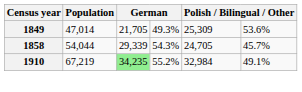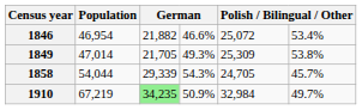 <table class="wikitable">
 <tr>
 <th>Census year</th>
 <th>Population</th>
 <th colspan="2">German</th>
 <th colspan="2"><strong>Polish / Bilingual / Other</strong></th>
 </tr>
 <tr>
+<th>1846</th>
+<td>46,954</td>
+<td>21,882</td>
+<td>46.6%</td>
+<td>25,072</td>
+<td>53.4%</td>
+</tr>
+<tr>
 <th>1849</th>
 <td>47,014</td>
 <td>21,705</td>
 <td>49.3%</td>
 <td>25,309</td>
-<td>53.6%</td>
+<td>53.8%</td>
 </tr>
 <tr>
 <th>1858</th>
 <td>54,044</td>
 <td>29,339</td>
 <td>54.3%</td>
 <td>24,705</td>
 <td>45.7%</td>
 </tr>
 <tr>
 <th>1910</th>
 <td>67,219</td>
 <td style="background: lightgreen;">34,235</td>
-<td>55.2%</td>
+<td>50.9%</td>
 <td>32,984</td>
-<td>49.1%</td>
+<td>49.7%</td>
 </tr>
 </table>
